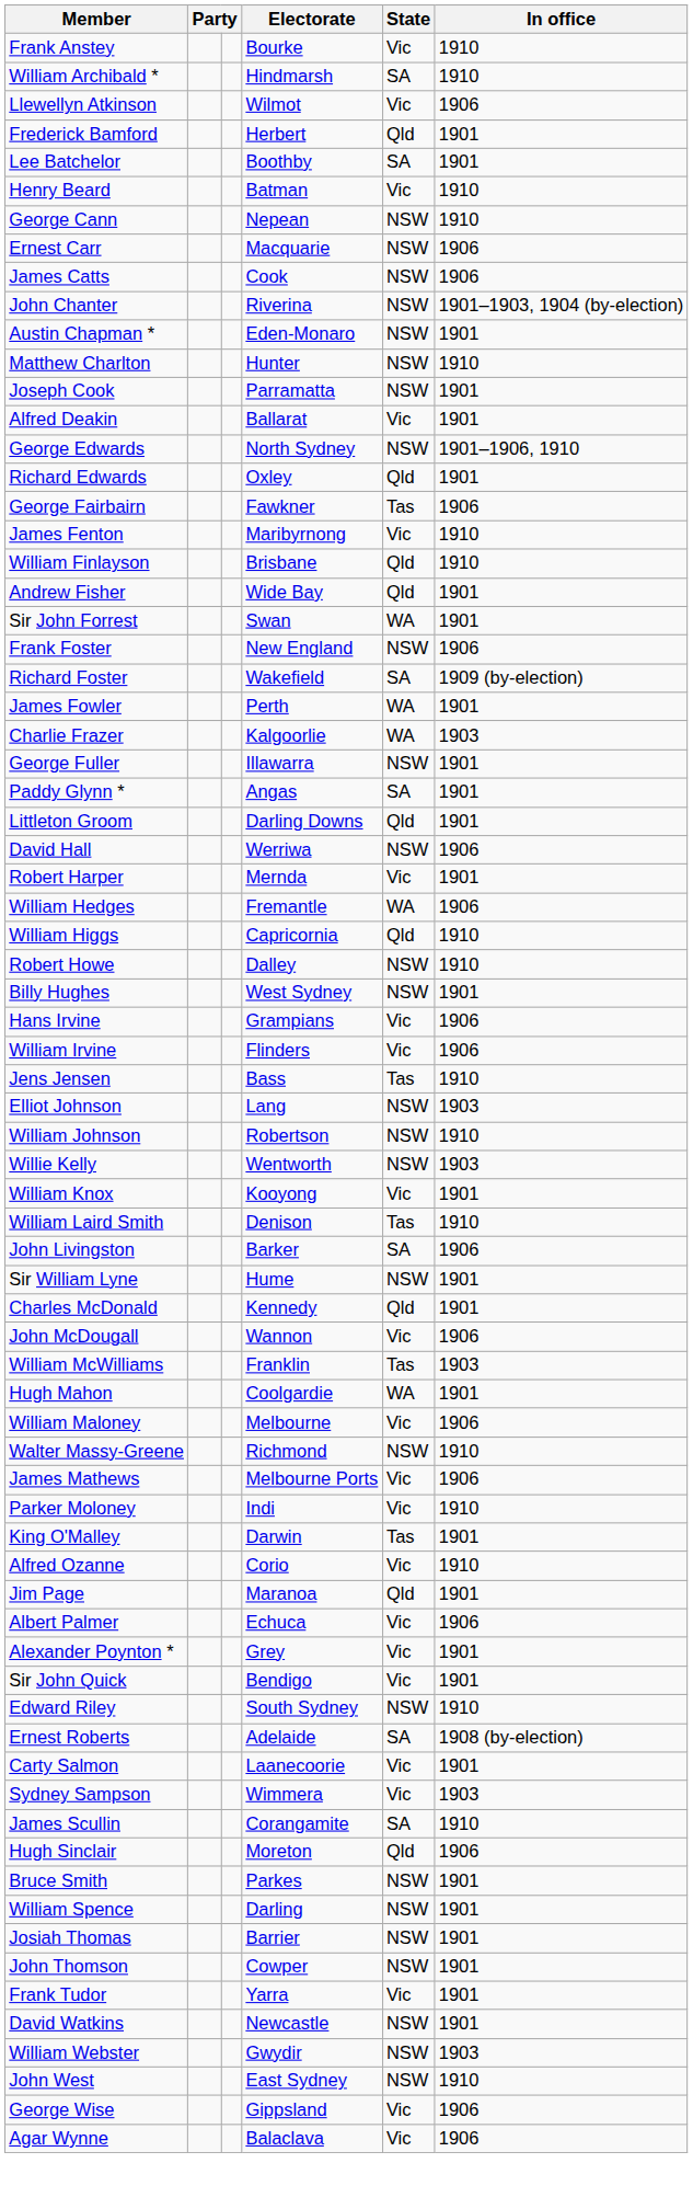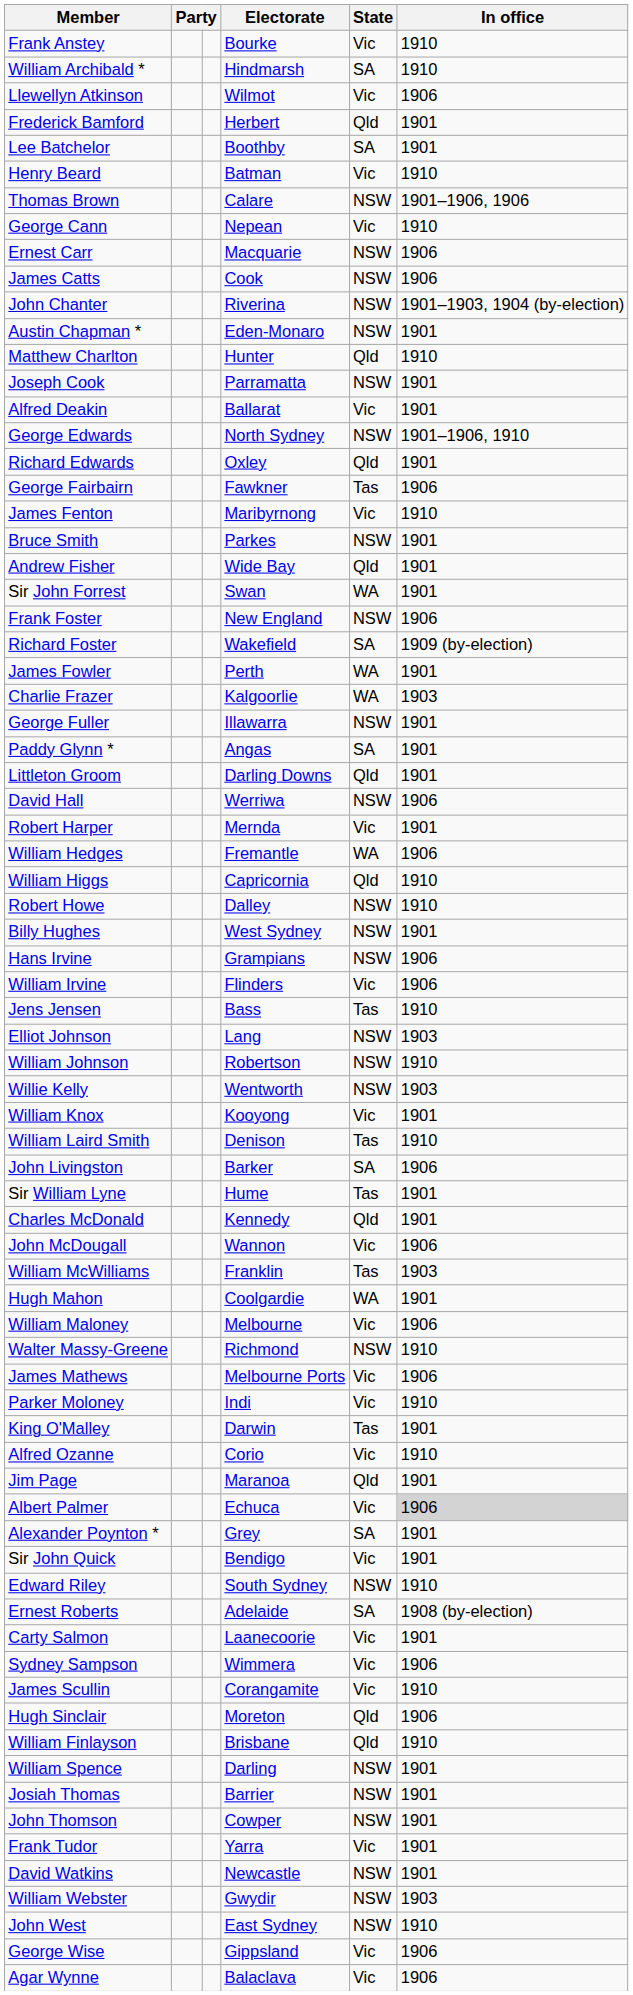 <table class="wikitable sortable">
 <tr>
 <th>Member</th>
 <th colspan=2>Party</th>
 <th>Electorate</th>
 <th>State</th>
 <th>In office</th>
 </tr>
 <tr>
 <td><a href='#'>Frank Anstey</a></td>
 <td> </td>
 <td></td>
 <td><a href='#'>Bourke</a></td>
 <td>Vic</td>
 <td>1910</td>
 </tr>
 <tr>
 <td><a href='#'>William Archibald</a> *</td>
 <td> </td>
 <td></td>
 <td><a href='#'>Hindmarsh</a></td>
 <td>SA</td>
 <td>1910</td>
 </tr>
 <tr>
 <td><a href='#'>Llewellyn Atkinson</a></td>
 <td> </td>
 <td> </td>
 <td><a href='#'>Wilmot</a></td>
 <td>Vic</td>
 <td>1906</td>
 </tr>
 <tr>
 <td><a href='#'>Frederick Bamford</a></td>
 <td> </td>
 <td></td>
 <td><a href='#'>Herbert</a></td>
 <td>Qld</td>
 <td>1901</td>
 </tr>
 <tr>
 <td><a href='#'>Lee Batchelor</a> </td>
 <td> </td>
 <td></td>
 <td><a href='#'>Boothby</a></td>
 <td>SA</td>
 <td>1901</td>
 </tr>
 <tr>
 <td><a href='#'>Henry Beard</a> </td>
 <td> </td>
 <td></td>
 <td><a href='#'>Batman</a></td>
 <td>Vic</td>
 <td>1910</td>
 </tr>
 <tr>
+<td><a href='#'>Thomas Brown</a> </td>
+<td> </td>
+<td></td>
+<td><a href='#'>Calare</a></td>
+<td>NSW</td>
+<td>1901–1906, 1906</td>
+</tr>
+<tr>
 <td><a href='#'>George Cann</a></td>
 <td> </td>
 <td></td>
 <td><a href='#'>Nepean</a></td>
-<td>NSW</td>
+<td>Vic</td>
 <td>1910</td>
 </tr>
 <tr>
 <td><a href='#'>Ernest Carr</a></td>
 <td> </td>
 <td></td>
 <td><a href='#'>Macquarie</a></td>
 <td>NSW</td>
 <td>1906</td>
 </tr>
 <tr>
 <td><a href='#'>James Catts</a></td>
 <td> </td>
 <td></td>
 <td><a href='#'>Cook</a></td>
 <td>NSW</td>
 <td>1906</td>
 </tr>
 <tr>
 <td><a href='#'>John Chanter</a> </td>
 <td> </td>
 <td></td>
 <td><a href='#'>Riverina</a></td>
 <td>NSW</td>
 <td>1901–1903, 1904 (by-election)</td>
 </tr>
 <tr>
 <td><a href='#'>Austin Chapman</a> *</td>
 <td> </td>
 <td></td>
 <td><a href='#'>Eden-Monaro</a></td>
 <td>NSW</td>
 <td>1901</td>
 </tr>
 <tr>
 <td><a href='#'>Matthew Charlton</a></td>
 <td> </td>
 <td></td>
 <td><a href='#'>Hunter</a></td>
-<td>NSW</td>
+<td>Qld</td>
 <td>1910</td>
 </tr>
 <tr>
 <td><a href='#'>Joseph Cook</a></td>
 <td> </td>
 <td></td>
 <td><a href='#'>Parramatta</a></td>
 <td>NSW</td>
 <td>1901</td>
 </tr>
 <tr>
 <td><a href='#'>Alfred Deakin</a></td>
 <td> </td>
 <td></td>
 <td><a href='#'>Ballarat</a></td>
 <td>Vic</td>
 <td>1901</td>
 </tr>
 <tr>
 <td><a href='#'>George Edwards</a>  </td>
 <td> </td>
 <td></td>
 <td><a href='#'>North Sydney</a></td>
 <td>NSW</td>
 <td>1901–1906, 1910</td>
 </tr>
 <tr>
 <td><a href='#'>Richard Edwards</a></td>
 <td> </td>
 <td></td>
 <td><a href='#'>Oxley</a></td>
 <td>Qld</td>
 <td>1901</td>
 </tr>
 <tr>
 <td><a href='#'>George Fairbairn</a></td>
 <td> </td>
 <td></td>
 <td><a href='#'>Fawkner</a></td>
 <td>Tas</td>
 <td>1906</td>
 </tr>
 <tr>
 <td><a href='#'>James Fenton</a></td>
 <td> </td>
 <td></td>
 <td><a href='#'>Maribyrnong</a></td>
 <td>Vic</td>
 <td>1910</td>
 </tr>
 <tr>
-<td><a href='#'>William Finlayson</a></td>
+<td><a href='#'>Bruce Smith</a></td>
 <td> </td>
 <td></td>
-<td><a href='#'>Brisbane</a></td>
-<td>Qld</td>
-<td>1910</td>
+<td><a href='#'>Parkes</a></td>
+<td>NSW</td>
+<td>1901</td>
 </tr>
 <tr>
 <td><a href='#'>Andrew Fisher</a></td>
 <td> </td>
 <td></td>
 <td><a href='#'>Wide Bay</a></td>
 <td>Qld</td>
 <td>1901</td>
 </tr>
 <tr>
 <td>Sir <a href='#'>John Forrest</a></td>
 <td> </td>
 <td></td>
 <td><a href='#'>Swan</a></td>
 <td>WA</td>
 <td>1901</td>
 </tr>
 <tr>
 <td><a href='#'>Frank Foster</a></td>
 <td> </td>
 <td></td>
 <td><a href='#'>New England</a></td>
 <td>NSW</td>
 <td>1906</td>
 </tr>
 <tr>
 <td><a href='#'>Richard Foster</a></td>
 <td> </td>
 <td></td>
 <td><a href='#'>Wakefield</a></td>
 <td>SA</td>
 <td>1909 (by-election)</td>
 </tr>
 <tr>
 <td><a href='#'>James Fowler</a> </td>
 <td> </td>
 <td></td>
 <td><a href='#'>Perth</a></td>
 <td>WA</td>
 <td>1901</td>
 </tr>
 <tr>
 <td><a href='#'>Charlie Frazer</a></td>
 <td> </td>
 <td></td>
 <td><a href='#'>Kalgoorlie</a></td>
 <td>WA</td>
 <td>1903</td>
 </tr>
 <tr>
 <td><a href='#'>George Fuller</a></td>
 <td> </td>
 <td></td>
 <td><a href='#'>Illawarra</a></td>
 <td>NSW</td>
 <td>1901</td>
 </tr>
 <tr>
 <td><a href='#'>Paddy Glynn</a> *</td>
 <td> </td>
 <td></td>
 <td><a href='#'>Angas</a></td>
 <td>SA</td>
 <td>1901</td>
 </tr>
 <tr>
 <td><a href='#'>Littleton Groom</a></td>
 <td> </td>
 <td></td>
 <td><a href='#'>Darling Downs</a></td>
 <td>Qld</td>
 <td>1901</td>
 </tr>
 <tr>
 <td><a href='#'>David Hall</a> </td>
 <td> </td>
 <td></td>
 <td><a href='#'>Werriwa</a></td>
 <td>NSW</td>
 <td>1906</td>
 </tr>
 <tr>
 <td><a href='#'>Robert Harper</a></td>
 <td> </td>
 <td></td>
 <td><a href='#'>Mernda</a></td>
 <td>Vic</td>
 <td>1901</td>
 </tr>
 <tr>
 <td><a href='#'>William Hedges</a></td>
 <td> </td>
 <td></td>
 <td><a href='#'>Fremantle</a></td>
 <td>WA</td>
 <td>1906</td>
 </tr>
 <tr>
 <td><a href='#'>William Higgs</a> </td>
 <td> </td>
 <td></td>
 <td><a href='#'>Capricornia</a></td>
 <td>Qld</td>
 <td>1910</td>
 </tr>
 <tr>
 <td><a href='#'>Robert Howe</a></td>
 <td> </td>
 <td></td>
 <td><a href='#'>Dalley</a></td>
 <td>NSW</td>
 <td>1910</td>
 </tr>
 <tr>
 <td><a href='#'>Billy Hughes</a></td>
 <td> </td>
 <td></td>
 <td><a href='#'>West Sydney</a></td>
 <td>NSW</td>
 <td>1901</td>
 </tr>
 <tr>
 <td><a href='#'>Hans Irvine</a></td>
 <td> </td>
 <td></td>
 <td><a href='#'>Grampians</a></td>
-<td>Vic</td>
+<td>NSW</td>
 <td>1906</td>
 </tr>
 <tr>
 <td><a href='#'>William Irvine</a></td>
 <td> </td>
 <td></td>
 <td><a href='#'>Flinders</a></td>
 <td>Vic</td>
 <td>1906</td>
 </tr>
 <tr>
 <td><a href='#'>Jens Jensen</a></td>
 <td> </td>
 <td></td>
 <td><a href='#'>Bass</a></td>
 <td>Tas</td>
 <td>1910</td>
 </tr>
 <tr>
 <td><a href='#'>Elliot Johnson</a></td>
 <td> </td>
 <td></td>
 <td><a href='#'>Lang</a></td>
 <td>NSW</td>
 <td>1903</td>
 </tr>
 <tr>
 <td><a href='#'>William Johnson</a></td>
 <td> </td>
 <td></td>
 <td><a href='#'>Robertson</a></td>
 <td>NSW</td>
 <td>1910</td>
 </tr>
 <tr>
 <td><a href='#'>Willie Kelly</a></td>
 <td> </td>
 <td></td>
 <td><a href='#'>Wentworth</a></td>
 <td>NSW</td>
 <td>1903</td>
 </tr>
 <tr>
 <td><a href='#'>William Knox</a> </td>
 <td> </td>
 <td></td>
 <td><a href='#'>Kooyong</a></td>
 <td>Vic</td>
 <td>1901</td>
 </tr>
 <tr>
 <td><a href='#'>William Laird Smith</a></td>
 <td> </td>
 <td></td>
 <td><a href='#'>Denison</a></td>
 <td>Tas</td>
 <td>1910</td>
 </tr>
 <tr>
 <td><a href='#'>John Livingston</a></td>
 <td> </td>
 <td></td>
 <td><a href='#'>Barker</a></td>
 <td>SA</td>
 <td>1906</td>
 </tr>
 <tr>
 <td>Sir <a href='#'>William Lyne</a> </td>
 <td> </td>
 <td></td>
 <td><a href='#'>Hume</a></td>
-<td>NSW</td>
+<td>Tas</td>
 <td>1901</td>
 </tr>
 <tr>
 <td><a href='#'>Charles McDonald</a></td>
 <td> </td>
 <td></td>
 <td><a href='#'>Kennedy</a></td>
 <td>Qld</td>
 <td>1901</td>
 </tr>
 <tr>
 <td><a href='#'>John McDougall</a></td>
 <td> </td>
 <td></td>
 <td><a href='#'>Wannon</a></td>
 <td>Vic</td>
 <td>1906</td>
 </tr>
 <tr>
 <td><a href='#'>William McWilliams</a></td>
 <td> </td>
 <td></td>
 <td><a href='#'>Franklin</a></td>
 <td>Tas</td>
 <td>1903</td>
 </tr>
 <tr>
 <td><a href='#'>Hugh Mahon</a></td>
 <td> </td>
 <td></td>
 <td><a href='#'>Coolgardie</a></td>
 <td>WA</td>
 <td>1901</td>
 </tr>
 <tr>
 <td><a href='#'>William Maloney</a></td>
 <td> </td>
 <td></td>
 <td><a href='#'>Melbourne</a></td>
 <td>Vic</td>
 <td>1906</td>
 </tr>
 <tr>
 <td><a href='#'>Walter Massy-Greene</a></td>
 <td> </td>
 <td></td>
 <td><a href='#'>Richmond</a></td>
 <td>NSW</td>
 <td>1910</td>
 </tr>
 <tr>
 <td><a href='#'>James Mathews</a></td>
 <td> </td>
 <td></td>
 <td><a href='#'>Melbourne Ports</a></td>
 <td>Vic</td>
 <td>1906</td>
 </tr>
 <tr>
 <td><a href='#'>Parker Moloney</a></td>
 <td> </td>
 <td></td>
 <td><a href='#'>Indi</a></td>
 <td>Vic</td>
 <td>1910</td>
 </tr>
 <tr>
 <td><a href='#'>King O'Malley</a></td>
 <td> </td>
 <td></td>
 <td><a href='#'>Darwin</a></td>
 <td>Tas</td>
 <td>1901</td>
 </tr>
 <tr>
 <td><a href='#'>Alfred Ozanne</a></td>
 <td> </td>
 <td></td>
 <td><a href='#'>Corio</a></td>
 <td>Vic</td>
 <td>1910</td>
 </tr>
 <tr>
 <td><a href='#'>Jim Page</a></td>
 <td> </td>
 <td></td>
 <td><a href='#'>Maranoa</a></td>
 <td>Qld</td>
 <td>1901</td>
 </tr>
 <tr>
 <td><a href='#'>Albert Palmer</a></td>
 <td> </td>
 <td></td>
 <td><a href='#'>Echuca</a></td>
 <td>Vic</td>
-<td>1906</td>
+<td style="background: lightgrey;">1906</td>
 </tr>
 <tr>
 <td><a href='#'>Alexander Poynton</a> *</td>
 <td> </td>
 <td></td>
 <td><a href='#'>Grey</a></td>
-<td>Vic</td>
+<td>SA</td>
 <td>1901</td>
 </tr>
 <tr>
 <td>Sir <a href='#'>John Quick</a></td>
 <td> </td>
 <td></td>
 <td><a href='#'>Bendigo</a></td>
 <td>Vic</td>
 <td>1901</td>
 </tr>
 <tr>
 <td><a href='#'>Edward Riley</a></td>
 <td> </td>
 <td></td>
 <td><a href='#'>South Sydney</a></td>
 <td>NSW</td>
 <td>1910</td>
 </tr>
 <tr>
 <td><a href='#'>Ernest Roberts</a></td>
 <td> </td>
 <td></td>
 <td><a href='#'>Adelaide</a></td>
 <td>SA</td>
 <td>1908 (by-election)</td>
 </tr>
 <tr>
 <td><a href='#'>Carty Salmon</a></td>
 <td> </td>
 <td></td>
 <td><a href='#'>Laanecoorie</a></td>
 <td>Vic</td>
 <td>1901</td>
 </tr>
 <tr>
 <td><a href='#'>Sydney Sampson</a></td>
 <td> </td>
 <td></td>
 <td><a href='#'>Wimmera</a></td>
 <td>Vic</td>
-<td>1903</td>
+<td>1906</td>
 </tr>
 <tr>
 <td><a href='#'>James Scullin</a></td>
 <td> </td>
 <td></td>
 <td><a href='#'>Corangamite</a></td>
-<td>SA</td>
+<td>Vic</td>
 <td>1910</td>
 </tr>
 <tr>
 <td><a href='#'>Hugh Sinclair</a></td>
 <td> </td>
 <td></td>
 <td><a href='#'>Moreton</a></td>
 <td>Qld</td>
 <td>1906</td>
 </tr>
 <tr>
-<td><a href='#'>Bruce Smith</a></td>
+<td><a href='#'>William Finlayson</a></td>
 <td> </td>
 <td></td>
-<td><a href='#'>Parkes</a></td>
-<td>NSW</td>
-<td>1901</td>
+<td><a href='#'>Brisbane</a></td>
+<td>Qld</td>
+<td>1910</td>
 </tr>
 <tr>
 <td><a href='#'>William Spence</a></td>
 <td> </td>
 <td></td>
 <td><a href='#'>Darling</a></td>
 <td>NSW</td>
 <td>1901</td>
 </tr>
 <tr>
 <td><a href='#'>Josiah Thomas</a></td>
 <td> </td>
 <td></td>
 <td><a href='#'>Barrier</a></td>
 <td>NSW</td>
 <td>1901</td>
 </tr>
 <tr>
 <td><a href='#'>John Thomson</a></td>
 <td> </td>
 <td></td>
 <td><a href='#'>Cowper</a></td>
 <td>NSW</td>
 <td>1901</td>
 </tr>
 <tr>
 <td><a href='#'>Frank Tudor</a></td>
 <td> </td>
 <td></td>
 <td><a href='#'>Yarra</a></td>
 <td>Vic</td>
 <td>1901</td>
 </tr>
 <tr>
 <td><a href='#'>David Watkins</a></td>
 <td> </td>
 <td></td>
 <td><a href='#'>Newcastle</a></td>
 <td>NSW</td>
 <td>1901</td>
 </tr>
 <tr>
 <td><a href='#'>William Webster</a></td>
 <td> </td>
 <td></td>
 <td><a href='#'>Gwydir</a></td>
 <td>NSW</td>
 <td>1903</td>
 </tr>
 <tr>
 <td><a href='#'>John West</a></td>
 <td> </td>
 <td></td>
 <td><a href='#'>East Sydney</a></td>
 <td>NSW</td>
 <td>1910</td>
 </tr>
 <tr>
 <td><a href='#'>George Wise</a> </td>
 <td> </td>
 <td></td>
 <td><a href='#'>Gippsland</a></td>
 <td>Vic</td>
 <td>1906</td>
 </tr>
 <tr>
 <td><a href='#'>Agar Wynne</a></td>
 <td> </td>
 <td></td>
 <td><a href='#'>Balaclava</a></td>
 <td>Vic</td>
 <td>1906</td>
 </tr>
 </table>
